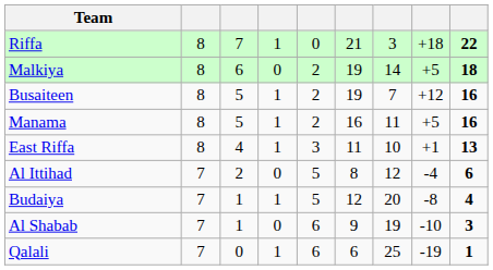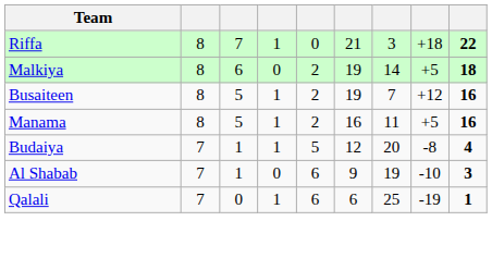 <table class="wikitable" style="text-align: center;">
 <tr>
 <th width=165>Team</th>
 <th width=30></th>
 <th width=30></th>
 <th width=30></th>
 <th width=30></th>
 <th width=30></th>
 <th width=30></th>
 <th width=30></th>
 <th width=30></th>
 </tr>
 <tr bgcolor=#ccffcc>
 <td align=left><a href='#'>Riffa</a></td>
 <td>8</td>
 <td>7</td>
 <td>1</td>
 <td>0</td>
 <td>21</td>
 <td>3</td>
 <td>+18</td>
 <td><strong>22</strong></td>
 </tr>
 <tr bgcolor=#ccffcc>
 <td align=left><a href='#'>Malkiya</a></td>
 <td>8</td>
 <td>6</td>
 <td>0</td>
 <td>2</td>
 <td>19</td>
 <td>14</td>
 <td>+5</td>
 <td><strong>18</strong></td>
 </tr>
 <tr>
 <td align=left><a href='#'>Busaiteen</a></td>
 <td>8</td>
 <td>5</td>
 <td>1</td>
 <td>2</td>
 <td>19</td>
 <td>7</td>
 <td>+12</td>
 <td><strong>16</strong></td>
 </tr>
 <tr>
 <td align=left><a href='#'>Manama</a></td>
 <td>8</td>
 <td>5</td>
 <td>1</td>
 <td>2</td>
 <td>16</td>
 <td>11</td>
 <td>+5</td>
 <td><strong>16</strong></td>
 </tr>
 <tr>
-<td align=left><a href='#'>East Riffa</a></td>
-<td>8</td>
-<td>4</td>
-<td>1</td>
-<td>3</td>
-<td>11</td>
-<td>10</td>
-<td>+1</td>
-<td><strong>13</strong></td>
-</tr>
-<tr>
-<td align=left><a href='#'>Al Ittihad</a></td>
-<td>7</td>
-<td>2</td>
-<td>0</td>
-<td>5</td>
-<td>8</td>
-<td>12</td>
-<td>-4</td>
-<td><strong>6</strong></td>
-</tr>
-<tr>
 <td align=left><a href='#'>Budaiya</a></td>
 <td>7</td>
 <td>1</td>
 <td>1</td>
 <td>5</td>
 <td>12</td>
 <td>20</td>
 <td>-8</td>
 <td><strong>4</strong></td>
 </tr>
 <tr>
 <td align=left><a href='#'>Al Shabab</a></td>
 <td>7</td>
 <td>1</td>
 <td>0</td>
 <td>6</td>
 <td>9</td>
 <td>19</td>
 <td>-10</td>
 <td><strong>3</strong></td>
 </tr>
 <tr>
 <td align=left><a href='#'>Qalali</a></td>
 <td>7</td>
 <td>0</td>
 <td>1</td>
 <td>6</td>
 <td>6</td>
 <td>25</td>
 <td>-19</td>
 <td><strong>1</strong></td>
 </tr>
 </table>
